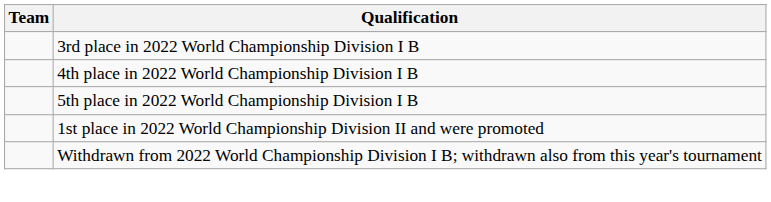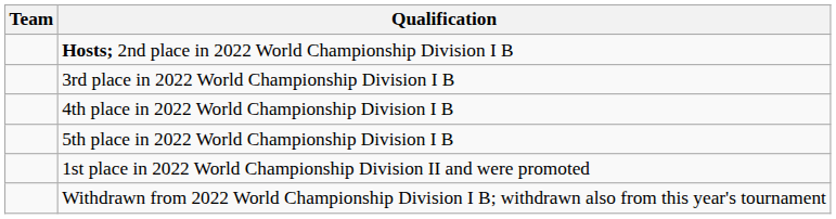 <table class="wikitable">
 <tr>
 <th>Team</th>
 <th>Qualification</th>
+</tr>
+<tr>
+<td></td>
+<td><strong>Hosts;</strong> 2nd place in 2022 World Championship Division I B</td>
 </tr>
 <tr>
 <td></td>
 <td>3rd place in 2022 World Championship Division I B</td>
 </tr>
 <tr>
 <td></td>
 <td>4th place in 2022 World Championship Division I B</td>
 </tr>
 <tr>
 <td></td>
 <td>5th place in 2022 World Championship Division I B</td>
 </tr>
 <tr>
 <td></td>
 <td>1st place in 2022 World Championship Division II and were promoted</td>
 </tr>
 <tr>
 <td><s></s></td>
 <td>Withdrawn from 2022 World Championship Division I B; withdrawn also from this year's tournament</td>
 </tr>
 </table>
